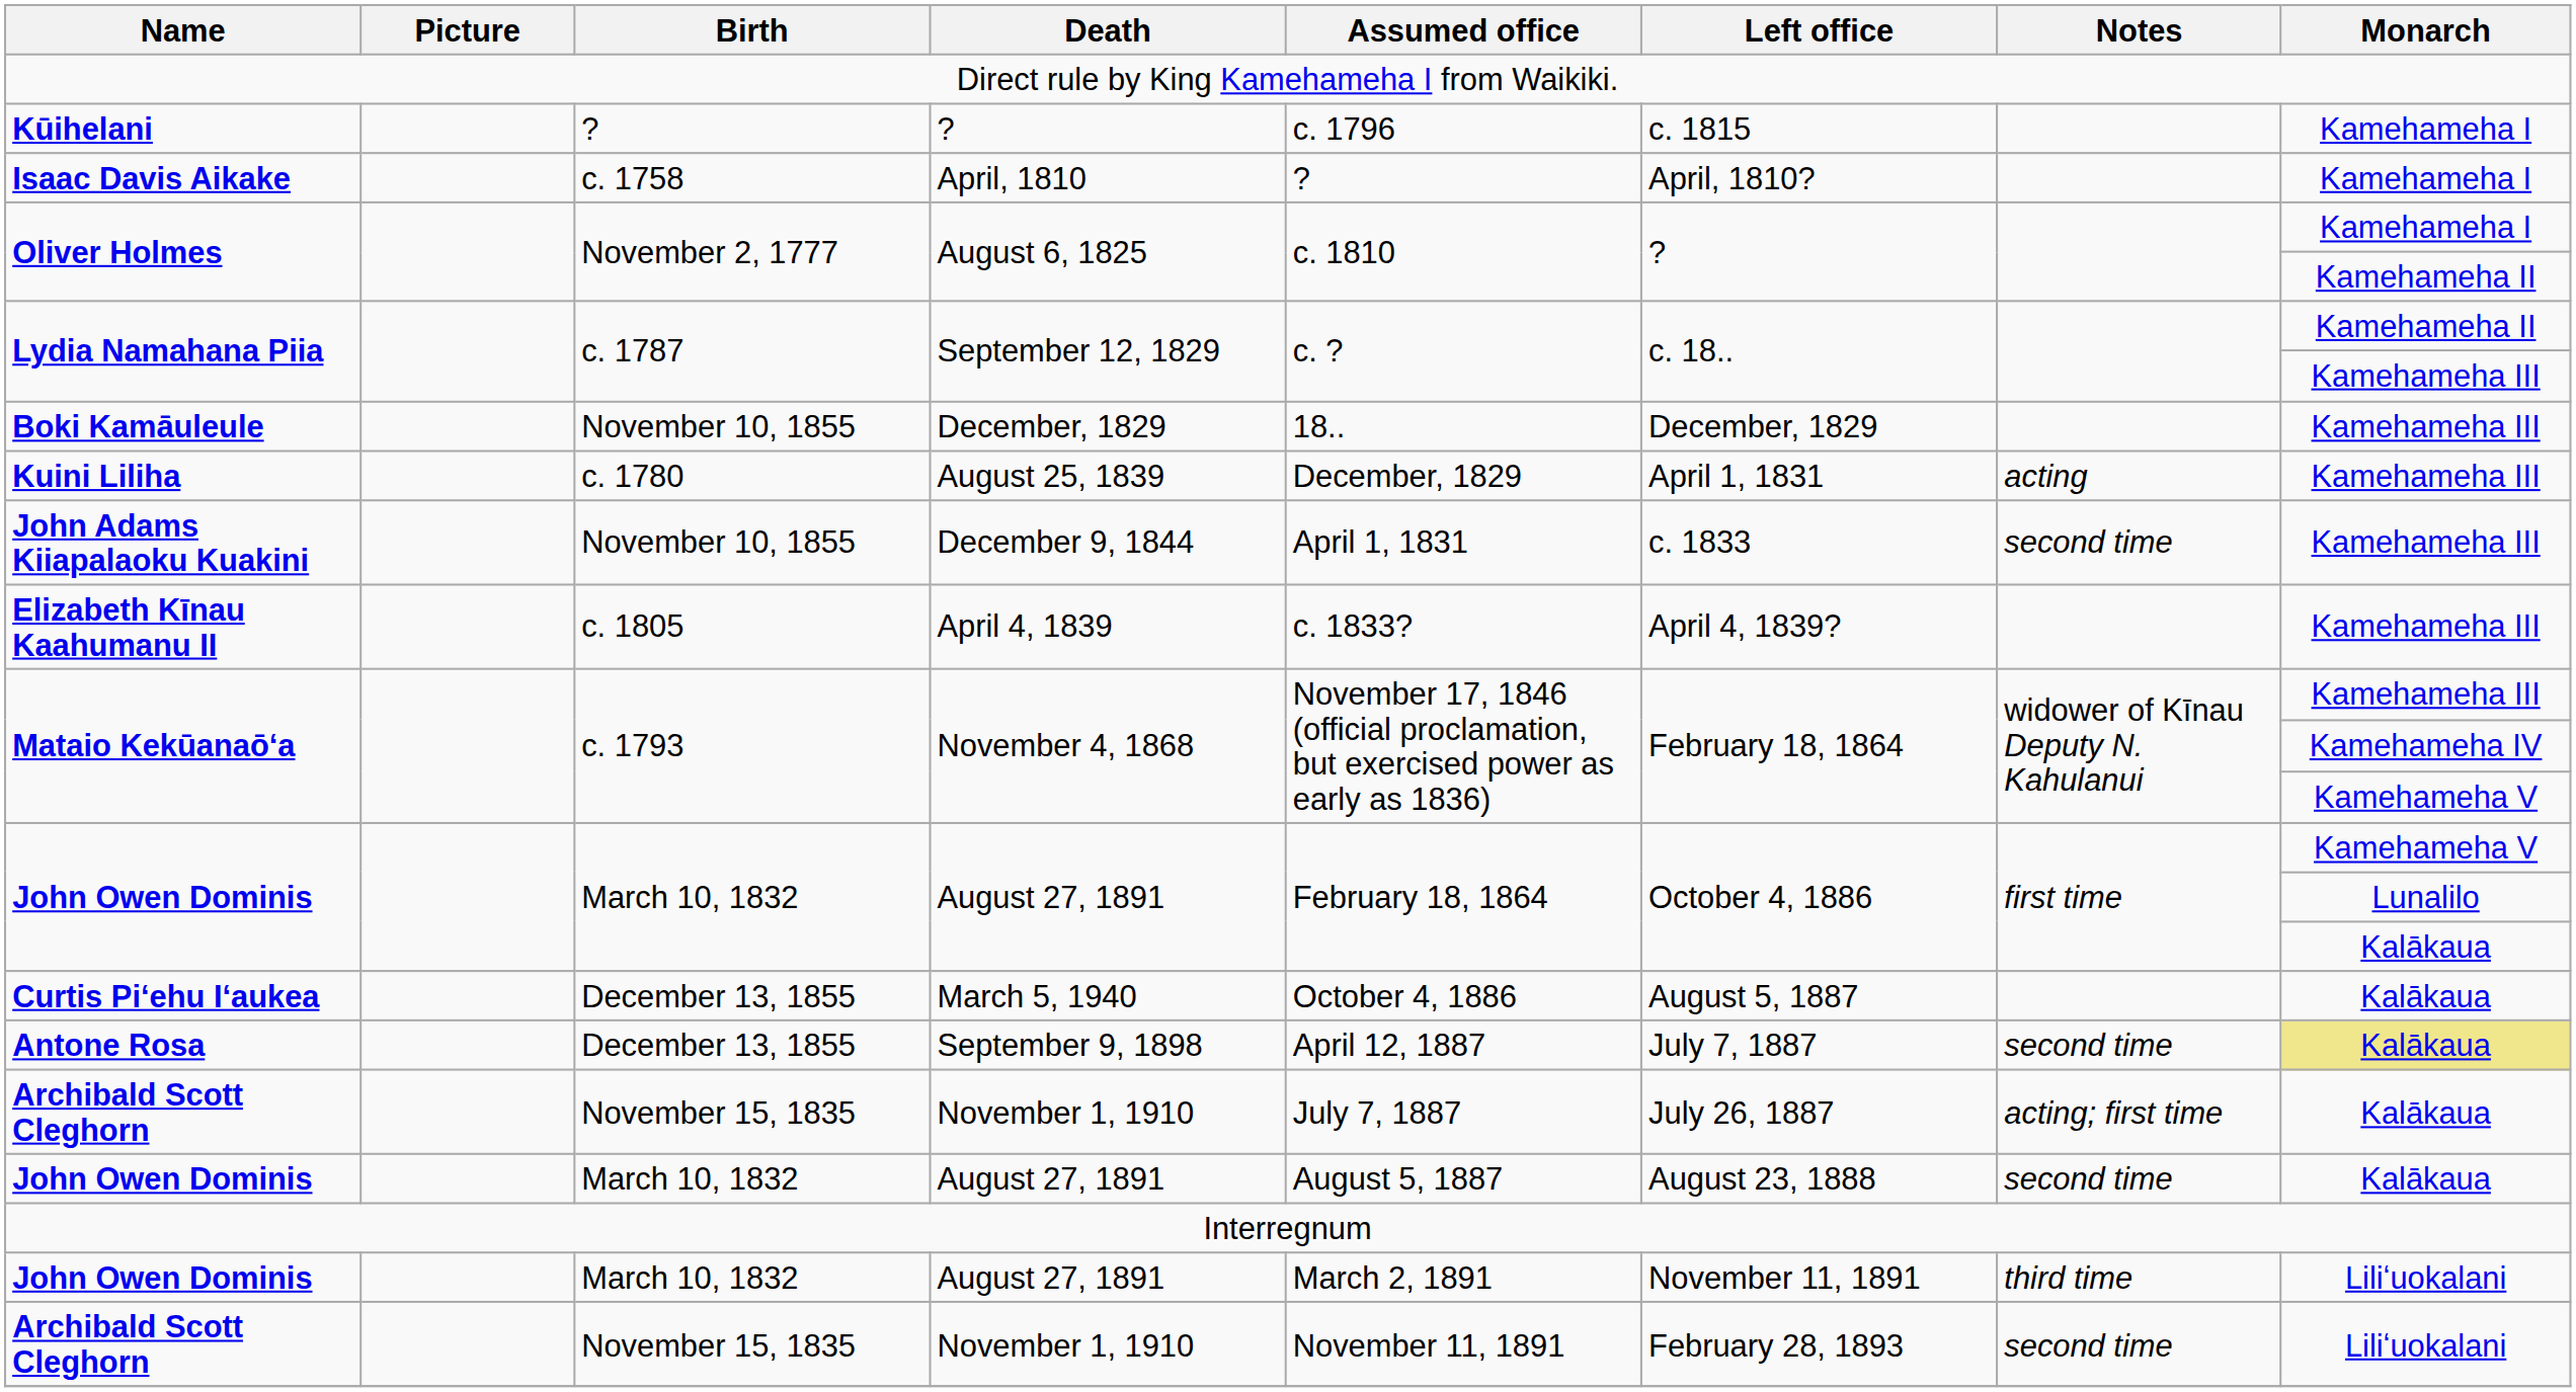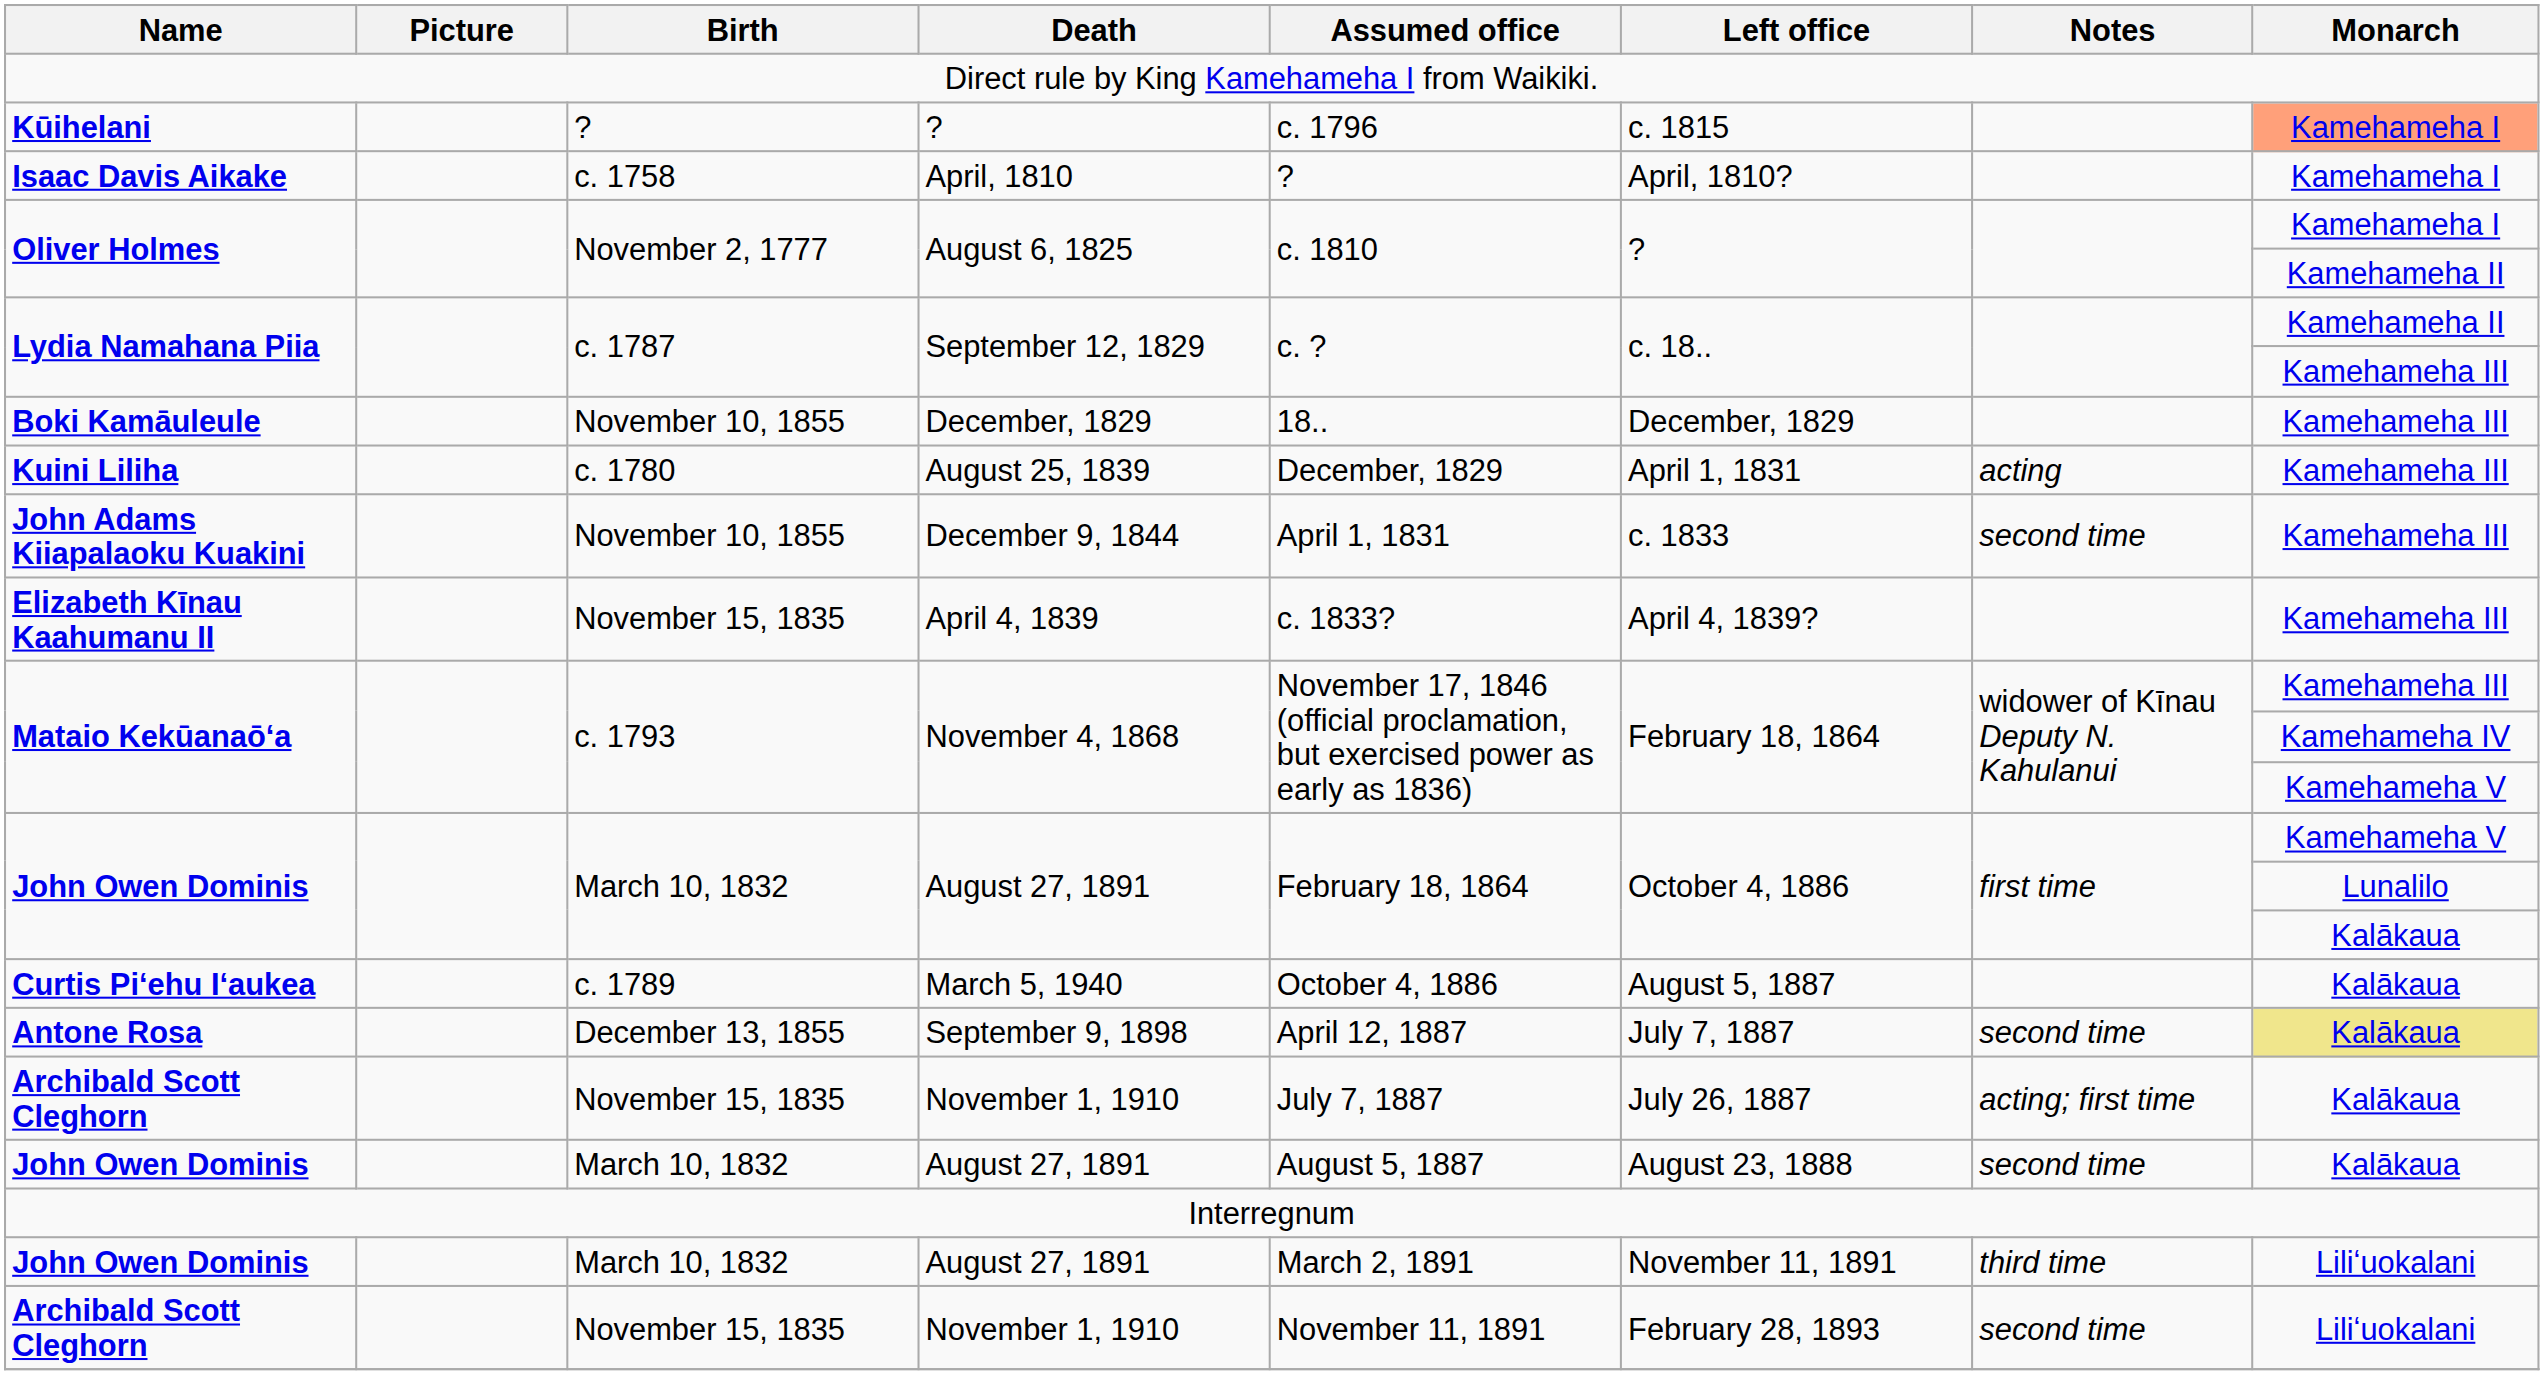 <table class="wikitable" style="font-size: 95%;">
 <tr>
 <th width = 10%>Name</th>
 <th class="unsortable" width = 6%>Picture</th>
 <th class="unsortable" width = 10%>Birth</th>
 <th class="unsortable" width = 10%>Death</th>
 <th class="unsortable" width = 10%>Assumed office</th>
 <th class="unsortable" width = 10%>Left office</th>
 <th class="unsortable" width = 8%>Notes</th>
 <th class="unsortable" width = 8%>Monarch</th>
 </tr>
 <tr>
 <td colspan=8 align=center>Direct rule by King <a href='#'>Kamehameha I</a> from Waikiki.</td>
 </tr>
 <tr>
 <td><strong><a href='#'>Kūihelani</a></strong></td>
 <td></td>
 <td>?</td>
 <td>?</td>
 <td>c. 1796</td>
 <td>c. 1815</td>
 <td></td>
-<td rowspan=1 align=center><a href='#'>Kamehameha I</a></td>
+<td rowspan=1 align=center style="background: lightsalmon;"><a href='#'>Kamehameha I</a></td>
 </tr>
 <tr>
 <td><strong><a href='#'>Isaac Davis Aikake</a></strong></td>
 <td></td>
 <td>c. 1758</td>
 <td>April, 1810</td>
 <td>?</td>
 <td>April, 1810?</td>
 <td></td>
 <td rowspan=1 align=center><a href='#'>Kamehameha I</a></td>
 </tr>
 <tr>
 <td rowspan=2><strong><a href='#'>Oliver Holmes</a></strong></td>
 <td rowspan=2></td>
 <td rowspan=2>November 2, 1777</td>
 <td rowspan=2>August 6, 1825</td>
 <td rowspan=2>c. 1810</td>
 <td rowspan=2>?</td>
 <td rowspan=2></td>
 <td rowspan=1 align=center><a href='#'>Kamehameha I</a></td>
 </tr>
 <tr>
 <td rowspan=1 align=center><a href='#'>Kamehameha II</a></td>
 </tr>
 <tr>
 <td rowspan=2><strong><a href='#'>Lydia Namahana Piia</a></strong></td>
 <td rowspan=2></td>
 <td rowspan=2>c. 1787</td>
 <td rowspan=2>September 12, 1829</td>
 <td rowspan=2>c. ?</td>
 <td rowspan=2>c. 18..</td>
 <td rowspan=2></td>
 <td rowspan=1 align=center><a href='#'>Kamehameha II</a></td>
 </tr>
 <tr>
 <td rowspan=1 align=center><a href='#'>Kamehameha III</a></td>
 </tr>
 <tr>
 <td><strong><a href='#'>Boki Kamāuleule</a></strong></td>
 <td></td>
 <td>November 10, 1855</td>
 <td>December, 1829</td>
 <td>18..</td>
 <td>December, 1829</td>
 <td></td>
 <td rowspan=1 align=center><a href='#'>Kamehameha III</a></td>
 </tr>
 <tr>
 <td><strong><a href='#'>Kuini Liliha</a></strong></td>
 <td></td>
 <td>c. 1780</td>
 <td>August 25, 1839</td>
 <td>December, 1829</td>
 <td>April 1, 1831</td>
 <td><em>acting</em></td>
 <td rowspan=1 align=center><a href='#'>Kamehameha III</a></td>
 </tr>
 <tr>
 <td><strong><a href='#'>John Adams Kiiapalaoku Kuakini</a></strong></td>
 <td></td>
 <td>November 10, 1855</td>
 <td>December 9, 1844</td>
 <td>April 1, 1831</td>
 <td>c. 1833</td>
 <td><em>second time</em></td>
 <td rowspan=1 align=center><a href='#'>Kamehameha III</a></td>
 </tr>
 <tr>
 <td><strong><a href='#'>Elizabeth Kīnau Kaahumanu II</a></strong></td>
 <td></td>
-<td>c. 1805</td>
+<td>November 15, 1835</td>
 <td>April 4, 1839</td>
 <td>c. 1833?</td>
 <td>April 4, 1839?</td>
 <td></td>
 <td rowspan=1 align=center><a href='#'>Kamehameha III</a></td>
 </tr>
 <tr>
 <td rowspan=3><strong><a href='#'>Mataio Kekūanaōʻa</a></strong></td>
 <td rowspan=3></td>
 <td rowspan=3>c. 1793</td>
 <td rowspan=3>November 4, 1868</td>
 <td rowspan=3>November 17, 1846 (official proclamation, but exercised power as early as 1836)</td>
 <td rowspan=3>February 18, 1864</td>
 <td rowspan=3>widower of Kīnau<br><em>Deputy N. Kahulanui</em></td>
 <td rowspan=1 align=center><a href='#'>Kamehameha III</a></td>
 </tr>
 <tr>
 <td rowspan=1 align=center><a href='#'>Kamehameha IV</a></td>
 </tr>
 <tr>
 <td rowspan=1 align=center><a href='#'>Kamehameha V</a></td>
 </tr>
 <tr>
 <td rowspan=3><strong><a href='#'>John Owen Dominis</a></strong></td>
 <td rowspan=3></td>
 <td rowspan=3>March 10, 1832</td>
 <td rowspan=3>August 27, 1891</td>
 <td rowspan=3>February 18, 1864</td>
 <td rowspan=3>October 4, 1886</td>
 <td rowspan=3><em>first time</em></td>
 <td rowspan=1 align=center><a href='#'>Kamehameha V</a></td>
 </tr>
 <tr>
 <td rowspan=1 align=center><a href='#'>Lunalilo</a></td>
 </tr>
 <tr>
 <td rowspan=1 align=center><a href='#'>Kalākaua</a></td>
 </tr>
 <tr>
 <td><strong><a href='#'>Curtis Piʻehu Iʻaukea</a></strong></td>
 <td></td>
-<td>December 13, 1855</td>
+<td>c. 1789</td>
 <td>March 5, 1940</td>
 <td>October 4, 1886</td>
 <td>August 5, 1887</td>
 <td></td>
 <td rowspan=1 align=center><a href='#'>Kalākaua</a></td>
 </tr>
 <tr>
 <td><strong><a href='#'>Antone Rosa</a></strong></td>
 <td></td>
 <td>December 13, 1855</td>
 <td>September 9, 1898</td>
 <td>April 12, 1887</td>
 <td>July 7, 1887</td>
 <td><em>second time</em></td>
 <td rowspan=1 align=center style="background: khaki;"><a href='#'>Kalākaua</a></td>
 </tr>
 <tr>
 <td><strong><a href='#'>Archibald Scott Cleghorn</a></strong></td>
 <td></td>
 <td>November 15, 1835</td>
 <td>November 1, 1910</td>
 <td>July 7, 1887</td>
 <td>July 26, 1887</td>
 <td><em>acting; first time</em></td>
 <td rowspan=1 align=center><a href='#'>Kalākaua</a></td>
 </tr>
 <tr>
 <td><strong><a href='#'>John Owen Dominis</a></strong></td>
 <td></td>
 <td>March 10, 1832</td>
 <td>August 27, 1891</td>
 <td>August 5, 1887</td>
 <td>August 23, 1888</td>
 <td><em>second time</em></td>
 <td rowspan=1 align=center><a href='#'>Kalākaua</a></td>
 </tr>
 <tr>
 <td colspan=8 align=center>Interregnum</td>
 </tr>
 <tr>
 <td><strong><a href='#'>John Owen Dominis</a></strong></td>
 <td></td>
 <td>March 10, 1832</td>
 <td>August 27, 1891</td>
 <td>March 2, 1891</td>
 <td>November 11, 1891</td>
 <td><em>third time</em></td>
 <td rowspan=1 align=center><a href='#'>Liliʻuokalani</a></td>
 </tr>
 <tr>
 <td><strong><a href='#'>Archibald Scott Cleghorn</a></strong></td>
 <td></td>
 <td>November 15, 1835</td>
 <td>November 1, 1910</td>
 <td>November 11, 1891</td>
 <td>February 28, 1893</td>
 <td><em>second time</em></td>
 <td rowspan=1 align=center><a href='#'>Liliʻuokalani</a></td>
 </tr>
 <tr>
 </tr>
 </table>
